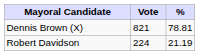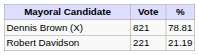 <table class="wikitable">
 <tr>
 <th style="background:#ddf; width:200px;">Mayoral Candidate </th>
 <th style="background:#ddf; width:50px;">Vote</th>
 <th style="background:#ddf; width:30px;">%</th>
 </tr>
 <tr>
 <td>Dennis Brown (X)</td>
 <td>821</td>
 <td>78.81</td>
 </tr>
 <tr>
 <td>Robert Davidson</td>
-<td>224</td>
+<td>221</td>
 <td>21.19</td>
 </tr>
 </table>
